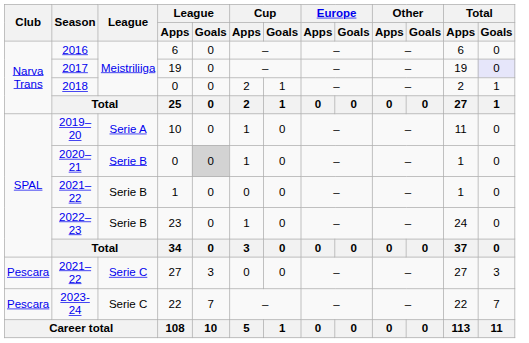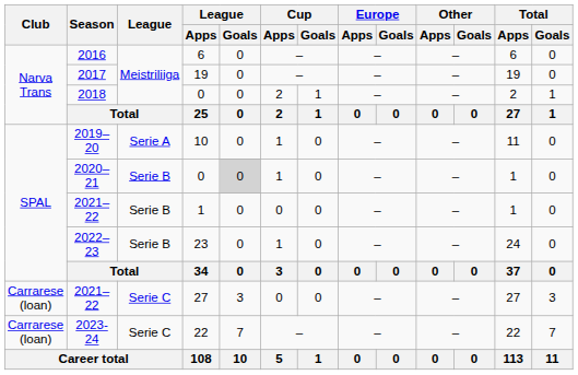 <table class="wikitable" style="text-align: center">
 <tr>
 <th rowspan="2">Club</th>
 <th rowspan="2">Season</th>
 <th rowspan="2">League</th>
 <th colspan="2">League</th>
 <th colspan="2">Cup</th>
 <th colspan="2"><a href='#'>Europe</a></th>
 <th colspan="2">Other</th>
 <th colspan="2">Total</th>
 </tr>
 <tr>
 <th>Apps</th>
 <th>Goals</th>
 <th>Apps</th>
 <th>Goals</th>
 <th>Apps</th>
 <th>Goals</th>
 <th>Apps</th>
 <th>Goals</th>
 <th>Apps</th>
 <th>Goals</th>
 </tr>
 <tr>
 <td rowspan="4"><a href='#'>Narva Trans</a></td>
 <td><a href='#'>2016</a></td>
 <td rowspan="3"><a href='#'>Meistriliiga</a></td>
 <td>6</td>
 <td>0</td>
 <td colspan="2">–</td>
 <td colspan="2">–</td>
 <td colspan="2">–</td>
 <td>6</td>
 <td>0</td>
 </tr>
 <tr>
 <td><a href='#'>2017</a></td>
 <td>19</td>
 <td>0</td>
 <td colspan="2">–</td>
 <td colspan="2">–</td>
 <td colspan="2">–</td>
 <td>19</td>
-<td style="background: lavender;">0</td>
+<td>0</td>
 </tr>
 <tr>
 <td><a href='#'>2018</a></td>
 <td>0</td>
 <td>0</td>
 <td>2</td>
 <td>1</td>
 <td colspan="2">–</td>
 <td colspan="2">–</td>
 <td>2</td>
 <td>1</td>
 </tr>
 <tr>
 <th colspan="2">Total</th>
 <th>25</th>
 <th>0</th>
 <th>2</th>
 <th>1</th>
 <th>0</th>
 <th>0</th>
 <th>0</th>
 <th>0</th>
 <th>27</th>
 <th>1</th>
 </tr>
 <tr>
 <td rowspan="5"><a href='#'>SPAL</a></td>
 <td><a href='#'>2019–20</a></td>
 <td><a href='#'>Serie A</a></td>
 <td>10</td>
 <td>0</td>
 <td>1</td>
 <td>0</td>
 <td colspan="2">–</td>
 <td colspan="2">–</td>
 <td>11</td>
 <td>0</td>
 </tr>
 <tr>
 <td><a href='#'>2020–21</a></td>
 <td><a href='#'>Serie B</a></td>
 <td>0</td>
 <td style="background: lightgrey;">0</td>
 <td>1</td>
 <td>0</td>
 <td colspan="2">–</td>
 <td colspan="2">–</td>
 <td>1</td>
 <td>0</td>
 </tr>
 <tr>
 <td><a href='#'>2021–22</a></td>
 <td>Serie B</td>
 <td>1</td>
 <td>0</td>
 <td>0</td>
 <td>0</td>
 <td colspan="2">–</td>
 <td colspan="2">–</td>
 <td>1</td>
 <td>0</td>
 </tr>
 <tr>
 <td><a href='#'>2022–23</a></td>
 <td>Serie B</td>
 <td>23</td>
 <td>0</td>
 <td>1</td>
 <td>0</td>
 <td colspan="2">–</td>
 <td colspan="2">–</td>
 <td>24</td>
 <td>0</td>
 </tr>
 <tr>
 <th colspan="2">Total</th>
 <th>34</th>
 <th>0</th>
 <th>3</th>
 <th>0</th>
 <th>0</th>
 <th>0</th>
 <th>0</th>
 <th>0</th>
 <th>37</th>
 <th>0</th>
 </tr>
 <tr>
-<td><a href='#'>Pescara</a></td>
+<td><a href='#'>Carrarese</a> (loan)</td>
 <td><a href='#'>2021–22</a></td>
 <td><a href='#'>Serie C</a></td>
 <td>27</td>
 <td>3</td>
 <td>0</td>
 <td>0</td>
 <td colspan="2">–</td>
 <td colspan="2">–</td>
 <td>27</td>
 <td>3</td>
 </tr>
 <tr>
-<td><a href='#'>Pescara</a></td>
+<td><a href='#'>Carrarese</a> (loan)</td>
 <td><a href='#'>2023-24</a></td>
 <td>Serie C</td>
 <td>22</td>
 <td>7</td>
 <td colspan="2">–</td>
 <td colspan="2">–</td>
 <td colspan="2">–</td>
 <td>22</td>
 <td>7</td>
 </tr>
 <tr>
 <th colspan="3">Career total</th>
 <th>108</th>
 <th>10</th>
 <th>5</th>
 <th>1</th>
 <th>0</th>
 <th>0</th>
 <th>0</th>
 <th>0</th>
 <th>113</th>
 <th>11</th>
 </tr>
 </table>
